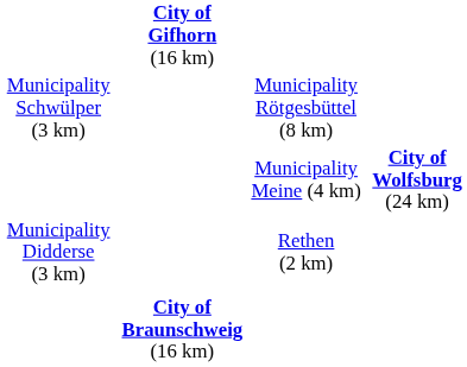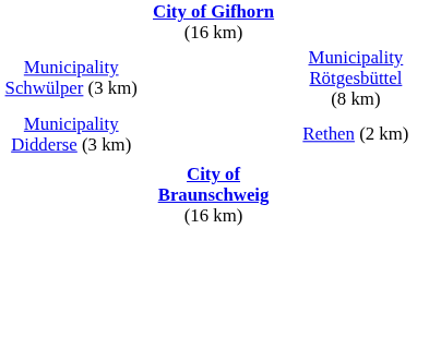 <table width="60%" border="0">
 <tr ---- align="center">
 <td width ="10%"></td>
 <td width ="10%"><strong> <a href='#'>City of Gifhorn</a> </strong> (16 km)</td>
 <td width ="10%"></td>
 </tr>
 <tr ---- align="center">
 <td width ="33%"><a href='#'>Municipality Schwülper</a> (3 km)</td>
 <td width ="33%"></td>
 <td width ="33%"><a href='#'>Municipality Rötgesbüttel</a> (8 km)</td>
-</tr>
-<tr ---- align="center">
-<td width ="33%"></td>
-<td width ="33%"></td>
-<td width ="33%"><a href='#'>Municipality Meine</a> (4 km)</td>
-<td width ="33%"></td>
-<td width ="33%"><strong> <a href='#'>City of Wolfsburg</a> </strong> (24 km)</td>
 </tr>
 <tr ---- align="center">
 <td width ="33%"><a href='#'>Municipality Didderse</a> (3 km)</td>
 <td width ="33%"></td>
 <td width ="33%"><a href='#'>Rethen</a> (2 km)</td>
 </tr>
 <tr ---- align="center">
 <td width ="33%"></td>
 <td width ="33%"></td>
 <td width ="33%"></td>
 </tr>
 <tr ---- align="center">
 <td width ="33%"></td>
 <td width ="33%"><strong> <a href='#'>City of Braunschweig</a> </strong> (16 km)</td>
 <td width ="33%"></td>
 </tr>
 </table>
